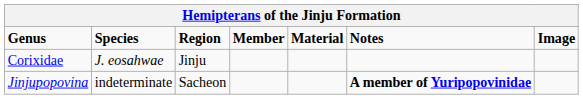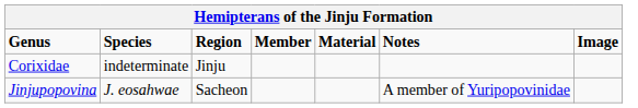 <table class="wikitable">
 <tr>
 <th colspan="7"><strong><a href='#'>Hemipterans</a> of the Jinju Formation</strong></th>
 </tr>
 <tr>
 <td><strong>Genus</strong></td>
 <td><strong>Species</strong></td>
 <td><strong>Region</strong></td>
 <td><strong>Member</strong></td>
 <td><strong>Material</strong></td>
 <td><strong>Notes</strong></td>
 <td><strong>Image</strong></td>
 </tr>
 <tr>
 <td><a href='#'>Corixidae</a></td>
-<td><em>J. eosahwae</em></td>
+<td>indeterminate</td>
 <td>Jinju</td>
 <td></td>
 <td></td>
 <td></td>
 <td></td>
 </tr>
 <tr>
 <td><em><a href='#'>Jinjupopovina</a></em></td>
-<td>indeterminate</td>
+<td><em>J. eosahwae</em></td>
 <td>Sacheon</td>
 <td></td>
 <td></td>
-<td><strong>A member of <a href='#'>Yuripopovinidae</a></strong></td>
+<td>A member of <a href='#'>Yuripopovinidae</a></td>
 <td></td>
 </tr>
 </table>
